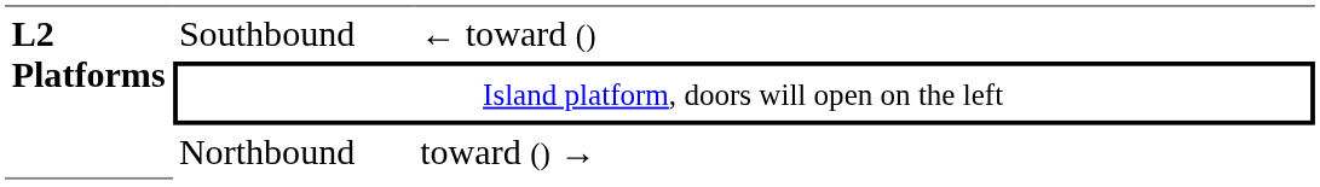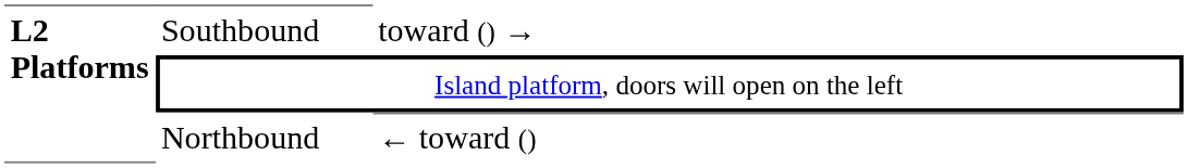 <table table border=0 cellspacing=0 cellpadding=3>
 <tr>
 <td style="border-top:solid 1px gray;border-bottom:solid 1px gray;" width=50 rowspan=10 valign=top><strong>L2<br>Platforms</strong></td>
 </tr>
 <tr>
 <td style="border-bottom:solid 0px gray;border-top:solid 1px gray;" width=100>Southbound</td>
-<td style="border-bottom:solid 0px gray;border-top:solid 1px gray;" width=390>←  toward  <small>()</small></td>
+<td>  toward  <small>()</small> →</td>
 </tr>
 <tr>
 <td style="border-top:solid 2px black;border-right:solid 2px black;border-left:solid 2px black;border-bottom:solid 2px black;text-align:center;" colspan=2><small><a href='#'>Island platform</a>, doors will open on the left</small></td>
 </tr>
 <tr>
 <td>Northbound</td>
-<td>  toward  <small>()</small> →</td>
+<td style="border-bottom:solid 0px gray;border-top:solid 1px gray;" width=390>←  toward  <small>()</small></td>
 </tr>
 </table>
